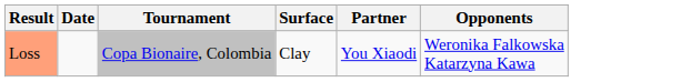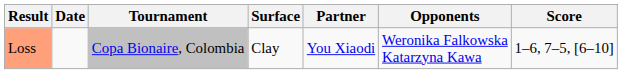 <table class="sortable wikitable">
 <tr>
 <th>Result</th>
 <th>Date</th>
 <th>Tournament</th>
 <th>Surface</th>
 <th>Partner</th>
 <th>Opponents</th>
+<th class="unsortable">Score</th>
 </tr>
 <tr>
 <td style="background:#ffa07a;">Loss</td>
 <td><a href='#'></a></td>
 <td style=background:silver><a href='#'>Copa Bionaire</a>, Colombia</td>
 <td>Clay</td>
 <td> <a href='#'>You Xiaodi</a></td>
 <td> <a href='#'>Weronika Falkowska</a> <br>  <a href='#'>Katarzyna Kawa</a></td>
+<td>1–6, 7–5, [6–10]</td>
 </tr>
 </table>
